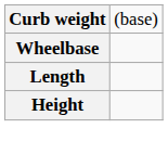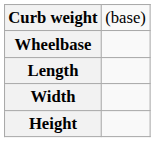 <table class="wikitable" style="text-align:center;">
 <tr>
 <th>Curb weight</th>
 <td> (base)</td>
 </tr>
 <tr>
 <th>Wheelbase</th>
 <td></td>
 </tr>
 <tr>
 <th>Length</th>
 <td></td>
 </tr>
 <tr>
+<th>Width</th>
+<td></td>
+</tr>
+<tr>
 <th>Height</th>
 <td></td>
 </tr>
 </table>
